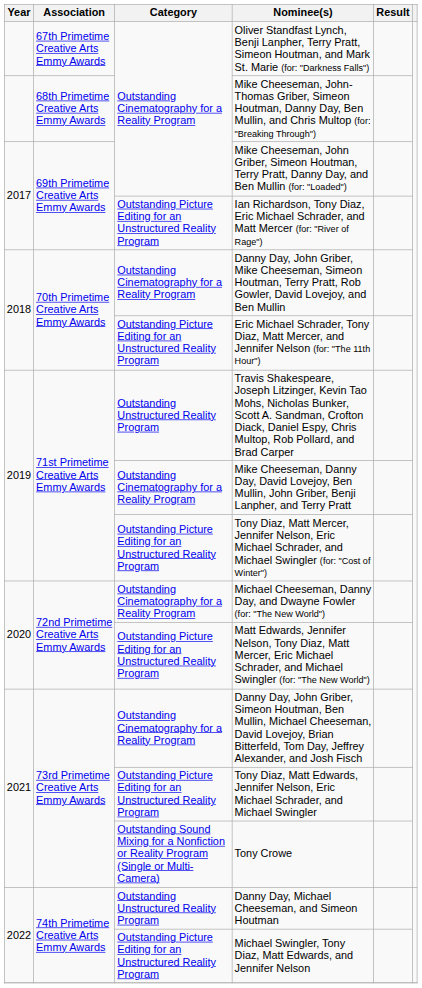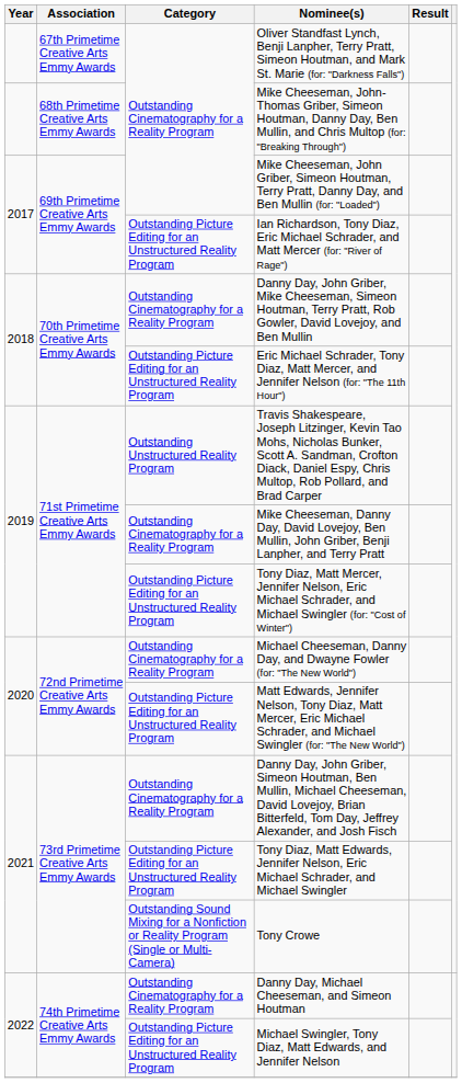 <table class="wikitable sortable">
 <tr>
 <th>Year</th>
 <th>Association</th>
 <th>Category</th>
 <th>Nominee(s)</th>
 <th>Result</th>
 <th></th>
 </tr>
 <tr>
 <td></td>
 <td><a href='#'>67th Primetime Creative Arts Emmy Awards</a></td>
 <td rowspan=3><a href='#'>Outstanding Cinematography for a Reality Program</a></td>
 <td>Oliver Standfast Lynch, Benji Lanpher, Terry Pratt, Simeon Houtman, and Mark St. Marie <small>(for: "Darkness Falls")</small></td>
 <td></td>
 <td rowspan=14 align="center"></td>
 </tr>
 <tr>
 <td></td>
 <td><a href='#'>68th Primetime Creative Arts Emmy Awards</a></td>
 <td>Mike Cheeseman, John-Thomas Griber, Simeon Houtman, Danny Day, Ben Mullin, and Chris Multop <small>(for: "Breaking Through")</small></td>
 <td></td>
 </tr>
 <tr>
 <td rowspan=2 style="text-align:center;">2017</td>
 <td rowspan=2><a href='#'>69th Primetime Creative Arts Emmy Awards</a></td>
 <td>Mike Cheeseman, John Griber, Simeon Houtman, Terry Pratt, Danny Day, and Ben Mullin <small>(for: "Loaded")</small></td>
 <td></td>
 </tr>
 <tr>
 <td><a href='#'>Outstanding Picture Editing for an Unstructured Reality Program</a></td>
 <td>Ian Richardson, Tony Diaz, Eric Michael Schrader, and Matt Mercer <small>(for: "River of Rage")</small></td>
 <td></td>
 </tr>
 <tr>
 <td rowspan=2 style="text-align:center;">2018</td>
 <td rowspan=2><a href='#'>70th Primetime Creative Arts Emmy Awards</a></td>
 <td><a href='#'>Outstanding Cinematography for a Reality Program</a></td>
 <td>Danny Day, John Griber, Mike Cheeseman, Simeon Houtman, Terry Pratt, Rob Gowler, David Lovejoy, and Ben Mullin</td>
 <td></td>
 </tr>
 <tr>
 <td><a href='#'>Outstanding Picture Editing for an Unstructured Reality Program</a></td>
 <td>Eric Michael Schrader, Tony Diaz, Matt Mercer, and Jennifer Nelson <small>(for: "The 11th Hour")</small></td>
 <td></td>
 </tr>
 <tr>
 <td rowspan=3 style="text-align:center;">2019</td>
 <td rowspan=3><a href='#'>71st Primetime Creative Arts Emmy Awards</a></td>
 <td><a href='#'>Outstanding Unstructured Reality Program</a></td>
 <td>Travis Shakespeare, Joseph Litzinger, Kevin Tao Mohs, Nicholas Bunker, Scott A. Sandman, Crofton Diack, Daniel Espy, Chris Multop, Rob Pollard, and Brad Carper</td>
 <td></td>
 </tr>
 <tr>
 <td><a href='#'>Outstanding Cinematography for a Reality Program</a></td>
 <td>Mike Cheeseman, Danny Day, David Lovejoy, Ben Mullin, John Griber, Benji Lanpher, and Terry Pratt</td>
 <td></td>
 </tr>
 <tr>
 <td><a href='#'>Outstanding Picture Editing for an Unstructured Reality Program</a></td>
 <td>Tony Diaz, Matt Mercer, Jennifer Nelson, Eric Michael Schrader, and Michael Swingler <small>(for: "Cost of Winter")</small></td>
 <td></td>
 </tr>
 <tr>
 <td rowspan=2 style="text-align:center;">2020</td>
 <td rowspan=2><a href='#'>72nd Primetime Creative Arts Emmy Awards</a></td>
 <td><a href='#'>Outstanding Cinematography for a Reality Program</a></td>
 <td>Michael Cheeseman, Danny Day, and Dwayne Fowler <small>(for: "The New World")</small></td>
 <td></td>
 </tr>
 <tr>
 <td><a href='#'>Outstanding Picture Editing for an Unstructured Reality Program</a></td>
 <td>Matt Edwards, Jennifer Nelson, Tony Diaz, Matt Mercer, Eric Michael Schrader, and Michael Swingler <small>(for: "The New World")</small></td>
 <td></td>
 </tr>
 <tr>
 <td rowspan="3" style="text-align:center;">2021</td>
 <td rowspan="3"><a href='#'>73rd Primetime Creative Arts Emmy Awards</a></td>
 <td><a href='#'>Outstanding Cinematography for a Reality Program</a></td>
 <td>Danny Day, John Griber, Simeon Houtman, Ben Mullin, Michael Cheeseman, David Lovejoy, Brian Bitterfeld, Tom Day, Jeffrey Alexander, and Josh Fisch</td>
 <td></td>
 </tr>
 <tr>
 <td><a href='#'>Outstanding Picture Editing for an Unstructured Reality Program</a></td>
 <td>Tony Diaz, Matt Edwards, Jennifer Nelson, Eric Michael Schrader, and Michael Swingler </td>
 <td></td>
 </tr>
 <tr>
 <td><a href='#'>Outstanding Sound Mixing for a Nonfiction or Reality Program (Single or Multi-Camera)</a></td>
 <td>Tony Crowe </td>
 <td></td>
 </tr>
 <tr>
 <td rowspan="2" style="text-align:center;">2022</td>
 <td rowspan="2"><a href='#'>74th Primetime Creative Arts Emmy Awards</a></td>
-<td><a href='#'>Outstanding Unstructured Reality Program</a></td>
+<td><a href='#'>Outstanding Cinematography for a Reality Program</a></td>
 <td>Danny Day, Michael Cheeseman, and Simeon Houtman </td>
 <td></td>
 <td align="center" rowspan="2"></td>
 </tr>
 <tr>
 <td><a href='#'>Outstanding Picture Editing for an Unstructured Reality Program</a></td>
 <td>Michael Swingler, Tony Diaz, Matt Edwards, and Jennifer Nelson </td>
 <td></td>
 </tr>
 <tr>
 </tr>
 </table>
